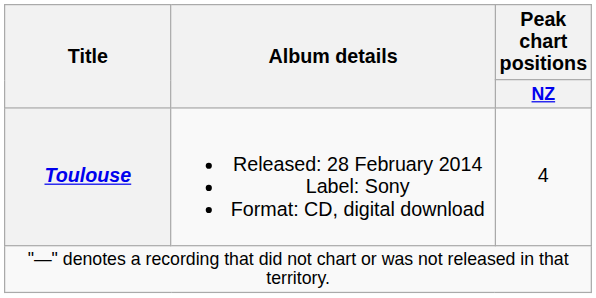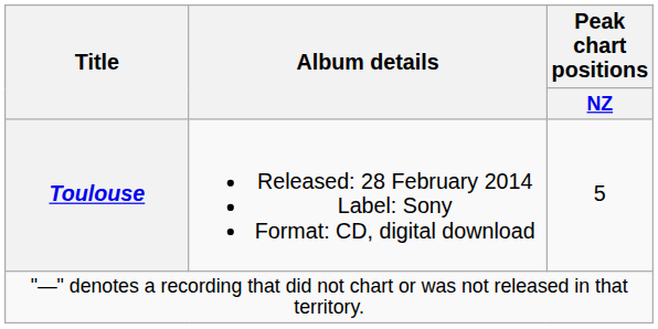 <table class="wikitable plainrowheaders" style="text-align:center;" border="1">
 <tr>
 <th scope="col" rowspan="2" style="width:8em;">Title</th>
 <th scope="col" rowspan="2" style="width:16em;">Album details</th>
 <th scope="col">Peak chart positions</th>
 </tr>
 <tr>
 <th scope="col" style="width:2.2em;font-size:90%;"><a href='#'>NZ</a><br></th>
 </tr>
 <tr>
 <th scope="row"><em><a href='#'>Toulouse</a></em></th>
 <td><br><ul><li>Released: 28 February 2014</li><li>Label: Sony</li><li>Format: CD, digital download</li></ul></td>
-<td>4</td>
+<td>5</td>
 </tr>
 <tr>
 <td colspan="4" style="font-size:90%">"—" denotes a recording that did not chart or was not released in that territory.</td>
 </tr>
 </table>
